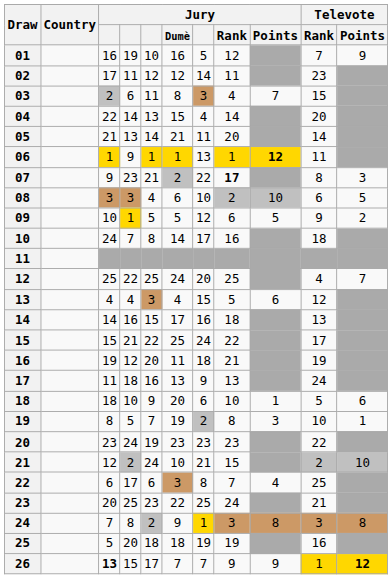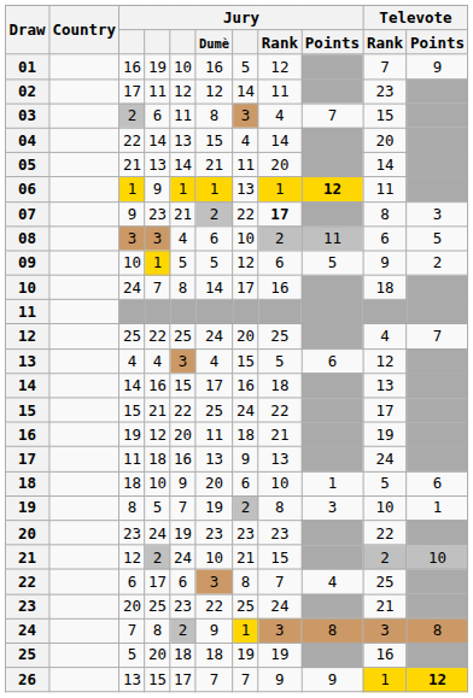 <table class="sortable wikitable collapsible plainrowheaders" style="text-align:center;">
 <tr>
 </tr>
 <tr>
 <th scope="col" rowspan="2">Draw</th>
 <th scope="col" rowspan="2">Country</th>
 <th scope="col" colspan="7">Jury</th>
 <th scope="col" colspan="2">Televote</th>
 </tr>
 <tr>
 <th scope="col"><small></small></th>
 <th scope="col"><small></small></th>
 <th scope="col"><small></small></th>
 <th scope="col"><small>Dumè</small></th>
 <th scope="col"><small></small></th>
 <th scope="col">Rank</th>
 <th scope="col">Points</th>
 <th scope="col">Rank</th>
 <th scope="col">Points</th>
 </tr>
 <tr>
 <th scope="row" style="text-align:center;">01</th>
 <td style="text-align:left;"></td>
 <td>16</td>
 <td>19</td>
 <td>10</td>
 <td>16</td>
 <td>5</td>
 <td>12</td>
 <td style="background:#AAAAAA;"></td>
 <td>7</td>
 <td>9</td>
 </tr>
 <tr>
 <th scope="row" style="text-align:center;">02</th>
 <td style="text-align:left;"></td>
 <td>17</td>
 <td>11</td>
 <td>12</td>
 <td>12</td>
 <td>14</td>
 <td>11</td>
 <td style="background:#AAAAAA;"></td>
 <td>23</td>
 <td style="background:#AAAAAA;"></td>
 </tr>
 <tr>
 <th scope="row" style="text-align:center;">03</th>
 <td style="text-align:left;"></td>
 <td style="background:silver;">2</td>
 <td>6</td>
 <td>11</td>
 <td>8</td>
 <td style="background:#CC9966;">3</td>
 <td>4</td>
 <td>7</td>
 <td>15</td>
 <td style="background:#AAAAAA;"></td>
 </tr>
 <tr>
 <th scope="row" style="text-align:center;">04</th>
 <td style="text-align:left;"></td>
 <td>22</td>
 <td>14</td>
 <td>13</td>
 <td>15</td>
 <td>4</td>
 <td>14</td>
 <td style="background:#AAAAAA;"></td>
 <td>20</td>
 <td style="background:#AAAAAA;"></td>
 </tr>
 <tr>
 <th scope="row" style="text-align:center;">05</th>
 <td style="text-align:left;"></td>
 <td>21</td>
 <td>13</td>
 <td>14</td>
 <td>21</td>
 <td>11</td>
 <td>20</td>
 <td style="background:#AAAAAA;"></td>
 <td>14</td>
 <td style="background:#AAAAAA;"></td>
 </tr>
 <tr>
 <th scope="row" style="text-align:center;">06</th>
 <td style="text-align:left;"></td>
 <td style="background:gold;">1</td>
 <td>9</td>
 <td style="background:gold;">1</td>
 <td style="background:gold;">1</td>
 <td>13</td>
 <td style="background:gold;">1</td>
 <td style="background:gold;"><strong>12</strong></td>
 <td>11</td>
 <td style="background:#AAAAAA;"></td>
 </tr>
 <tr>
 <th scope="row" style="text-align:center;">07</th>
 <td style="text-align:left;"></td>
 <td>9</td>
 <td>23</td>
 <td>21</td>
 <td style="background:silver;">2</td>
 <td>22</td>
 <td><strong>17</strong></td>
 <td style="background:#AAAAAA;"></td>
 <td>8</td>
 <td>3</td>
 </tr>
 <tr>
 <th scope="row" style="text-align:center;">08</th>
 <td style="text-align:left;"></td>
 <td style="background:#CC9966;">3</td>
 <td style="background:#CC9966;">3</td>
 <td>4</td>
 <td>6</td>
 <td>10</td>
 <td style="background:silver;">2</td>
-<td style="background:silver;">10</td>
+<td style="background:silver;">11</td>
 <td>6</td>
 <td>5</td>
 </tr>
 <tr>
 <th scope="row" style="text-align:center;">09</th>
 <td style="text-align:left;"></td>
 <td>10</td>
 <td style="background:gold;">1</td>
 <td>5</td>
 <td>5</td>
 <td>12</td>
 <td>6</td>
 <td>5</td>
 <td>9</td>
 <td>2</td>
 </tr>
 <tr>
 <th scope="row" style="text-align:center;">10</th>
 <td style="text-align:left;"></td>
 <td>24</td>
 <td>7</td>
 <td>8</td>
 <td>14</td>
 <td>17</td>
 <td>16</td>
 <td style="background:#AAAAAA;"></td>
 <td>18</td>
 <td style="background:#AAAAAA;"></td>
 </tr>
 <tr class="sortbottom">
 <th scope="row" style="text-align:center;">11</th>
 <td style="text-align:left;"></td>
 <td style="background:#AAAAAA;"></td>
 <td style="background:#AAAAAA;"></td>
 <td style="background:#AAAAAA;"></td>
 <td style="background:#AAAAAA;"></td>
 <td style="background:#AAAAAA;"></td>
 <td style="background:#AAAAAA;"></td>
 <td style="background:#AAAAAA;"></td>
 <td style="background:#AAAAAA;"></td>
 <td style="background:#AAAAAA;"></td>
 </tr>
 <tr>
 <th scope="row" style="text-align:center;">12</th>
 <td style="text-align:left;"></td>
 <td>25</td>
 <td>22</td>
 <td>25</td>
 <td>24</td>
 <td>20</td>
 <td>25</td>
 <td style="background:#AAAAAA;"></td>
 <td>4</td>
 <td>7</td>
 </tr>
 <tr>
 <th scope="row" style="text-align:center;">13</th>
 <td style="text-align:left;"></td>
 <td>4</td>
 <td>4</td>
 <td style="background:#CC9966;">3</td>
 <td>4</td>
 <td>15</td>
 <td>5</td>
 <td>6</td>
 <td>12</td>
 <td style="background:#AAAAAA;"></td>
 </tr>
 <tr>
 <th scope="row" style="text-align:center;">14</th>
 <td style="text-align:left;"></td>
 <td>14</td>
 <td>16</td>
 <td>15</td>
 <td>17</td>
 <td>16</td>
 <td>18</td>
 <td style="background:#AAAAAA;"></td>
 <td>13</td>
 <td style="background:#AAAAAA;"></td>
 </tr>
 <tr>
 <th scope="row" style="text-align:center;">15</th>
 <td style="text-align:left;"></td>
 <td>15</td>
 <td>21</td>
 <td>22</td>
 <td>25</td>
 <td>24</td>
 <td>22</td>
 <td style="background:#AAAAAA;"></td>
 <td>17</td>
 <td style="background:#AAAAAA;"></td>
 </tr>
 <tr>
 <th scope="row" style="text-align:center;">16</th>
 <td style="text-align:left;"></td>
 <td>19</td>
 <td>12</td>
 <td>20</td>
 <td>11</td>
 <td>18</td>
 <td>21</td>
 <td style="background:#AAAAAA;"></td>
 <td>19</td>
 <td style="background:#AAAAAA;"></td>
 </tr>
 <tr>
 <th scope="row" style="text-align:center;">17</th>
 <td style="text-align:left;"></td>
 <td>11</td>
 <td>18</td>
 <td>16</td>
 <td>13</td>
 <td>9</td>
 <td>13</td>
 <td style="background:#AAAAAA;"></td>
 <td>24</td>
 <td style="background:#AAAAAA;"></td>
 </tr>
 <tr>
 <th scope="row" style="text-align:center;">18</th>
 <td style="text-align:left;"></td>
 <td>18</td>
 <td>10</td>
 <td>9</td>
 <td>20</td>
 <td>6</td>
 <td>10</td>
 <td>1</td>
 <td>5</td>
 <td>6</td>
 </tr>
 <tr>
 <th scope="row" style="text-align:center;">19</th>
 <td style="text-align:left;"></td>
 <td>8</td>
 <td>5</td>
 <td>7</td>
 <td>19</td>
 <td style="background:silver;">2</td>
 <td>8</td>
 <td>3</td>
 <td>10</td>
 <td>1</td>
 </tr>
 <tr>
 <th scope="row" style="text-align:center;">20</th>
 <td style="text-align:left;"></td>
 <td>23</td>
 <td>24</td>
 <td>19</td>
 <td>23</td>
 <td>23</td>
 <td>23</td>
 <td style="background:#AAAAAA;"></td>
 <td>22</td>
 <td style="background:#AAAAAA;"></td>
 </tr>
 <tr>
 <th scope="row" style="text-align:center;">21</th>
 <td style="text-align:left;"></td>
 <td>12</td>
 <td style="background:silver;">2</td>
 <td>24</td>
 <td>10</td>
 <td>21</td>
 <td>15</td>
 <td style="background:#AAAAAA;"></td>
 <td style="background:silver;">2</td>
 <td style="background:silver;">10</td>
 </tr>
 <tr>
 <th scope="row" style="text-align:center;">22</th>
 <td style="text-align:left;"></td>
 <td>6</td>
 <td>17</td>
 <td>6</td>
 <td style="background:#CC9966;">3</td>
 <td>8</td>
 <td>7</td>
 <td>4</td>
 <td>25</td>
 <td style="background:#AAAAAA;"></td>
 </tr>
 <tr>
 <th scope="row" style="text-align:center;">23</th>
 <td style="text-align:left;"></td>
 <td>20</td>
 <td>25</td>
 <td>23</td>
 <td>22</td>
 <td>25</td>
 <td>24</td>
 <td style="background:#AAAAAA;"></td>
 <td>21</td>
 <td style="background:#AAAAAA;"></td>
 </tr>
 <tr>
 <th scope="row" style="text-align:center;">24</th>
 <td style="text-align:left;"></td>
 <td>7</td>
 <td>8</td>
 <td style="background:silver;">2</td>
 <td>9</td>
 <td style="background:gold;">1</td>
 <td style="background:#CC9966;">3</td>
 <td style="background:#CC9966;">8</td>
 <td style="background:#CC9966;">3</td>
 <td style="background:#CC9966;">8</td>
 </tr>
 <tr>
 <th scope="row" style="text-align:center;">25</th>
 <td style="text-align:left;"></td>
 <td>5</td>
 <td>20</td>
 <td>18</td>
 <td>18</td>
 <td>19</td>
 <td>19</td>
 <td style="background:#AAAAAA;"></td>
 <td>16</td>
 <td style="background:#AAAAAA;"></td>
 </tr>
 <tr>
 <th scope="row" style="text-align:center;">26</th>
 <td style="text-align:left;"></td>
-<td><strong>13</strong></td>
+<td>13</td>
 <td>15</td>
 <td>17</td>
 <td>7</td>
 <td>7</td>
 <td>9</td>
 <td>9</td>
 <td style="background:gold;">1</td>
 <td style="background:gold;"><strong>12</strong></td>
 </tr>
 </table>
